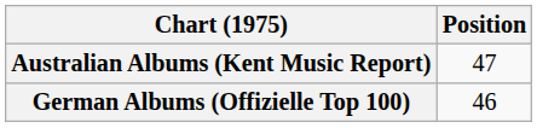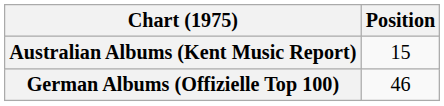 <table class="wikitable sortable plainrowheaders" style="text-align:center">
 <tr>
 <th scope="col">Chart (1975)</th>
 <th scope="col">Position</th>
 </tr>
 <tr>
 <th scope="row">Australian Albums (Kent Music Report)</th>
-<td>47</td>
+<td>15</td>
 </tr>
 <tr>
 <th scope="row">German Albums (Offizielle Top 100)</th>
 <td>46</td>
 </tr>
 </table>
